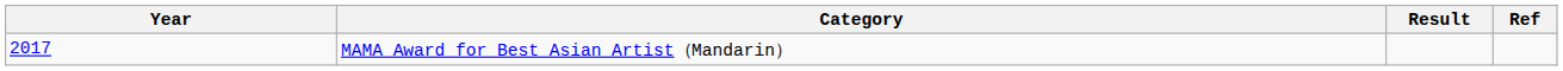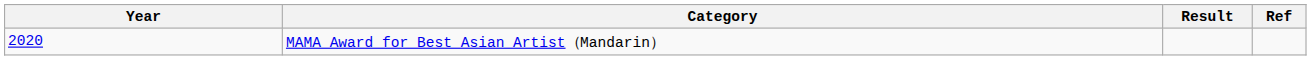 <table class="wikitable"  width="92%">
 <tr>
 <th width="12%">Year</th>
 <th width="38%">Category</th>
 <th width="3%">Result</th>
 <th width="2%">Ref</th>
 </tr>
 <tr>
-<td><a href='#'>2017</a></td>
+<td><a href='#'>2020</a></td>
 <td><a href='#'>MAMA Award for Best Asian Artist</a>（Mandarin）</td>
 <td></td>
 <td></td>
 </tr>
 </table>
